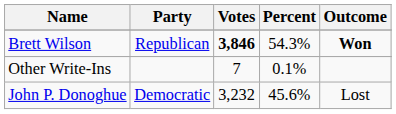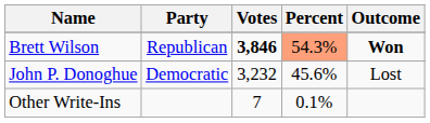 <table class=wikitable style="text-align:center">
 <tr>
 <th>Name</th>
 <th>Party</th>
 <th>Votes</th>
 <th>Percent</th>
 <th>Outcome</th>
 </tr>
 <tr>
 </tr>
 <tr>
 <td align=left><a href='#'>Brett Wilson</a></td>
 <td><a href='#'>Republican</a></td>
 <td><strong>3,846</strong></td>
-<td>54.3%</td>
+<td style="background: lightsalmon;">54.3%</td>
 <td><strong>Won</strong></td>
 </tr>
 <tr>
+</tr>
+<tr>
+<td align=left><a href='#'>John P. Donoghue</a></td>
+<td><a href='#'>Democratic</a></td>
+<td>3,232</td>
+<td>45.6%</td>
+<td>Lost</td>
 </tr>
 <tr>
 <td align=left>Other Write-Ins</td>
 <td></td>
 <td>7</td>
 <td>0.1%</td>
 <td></td>
 </tr>
-<tr>
-<td align=left><a href='#'>John P. Donoghue</a></td>
-<td><a href='#'>Democratic</a></td>
-<td>3,232</td>
-<td>45.6%</td>
-<td>Lost</td>
-</tr>
 </table>
